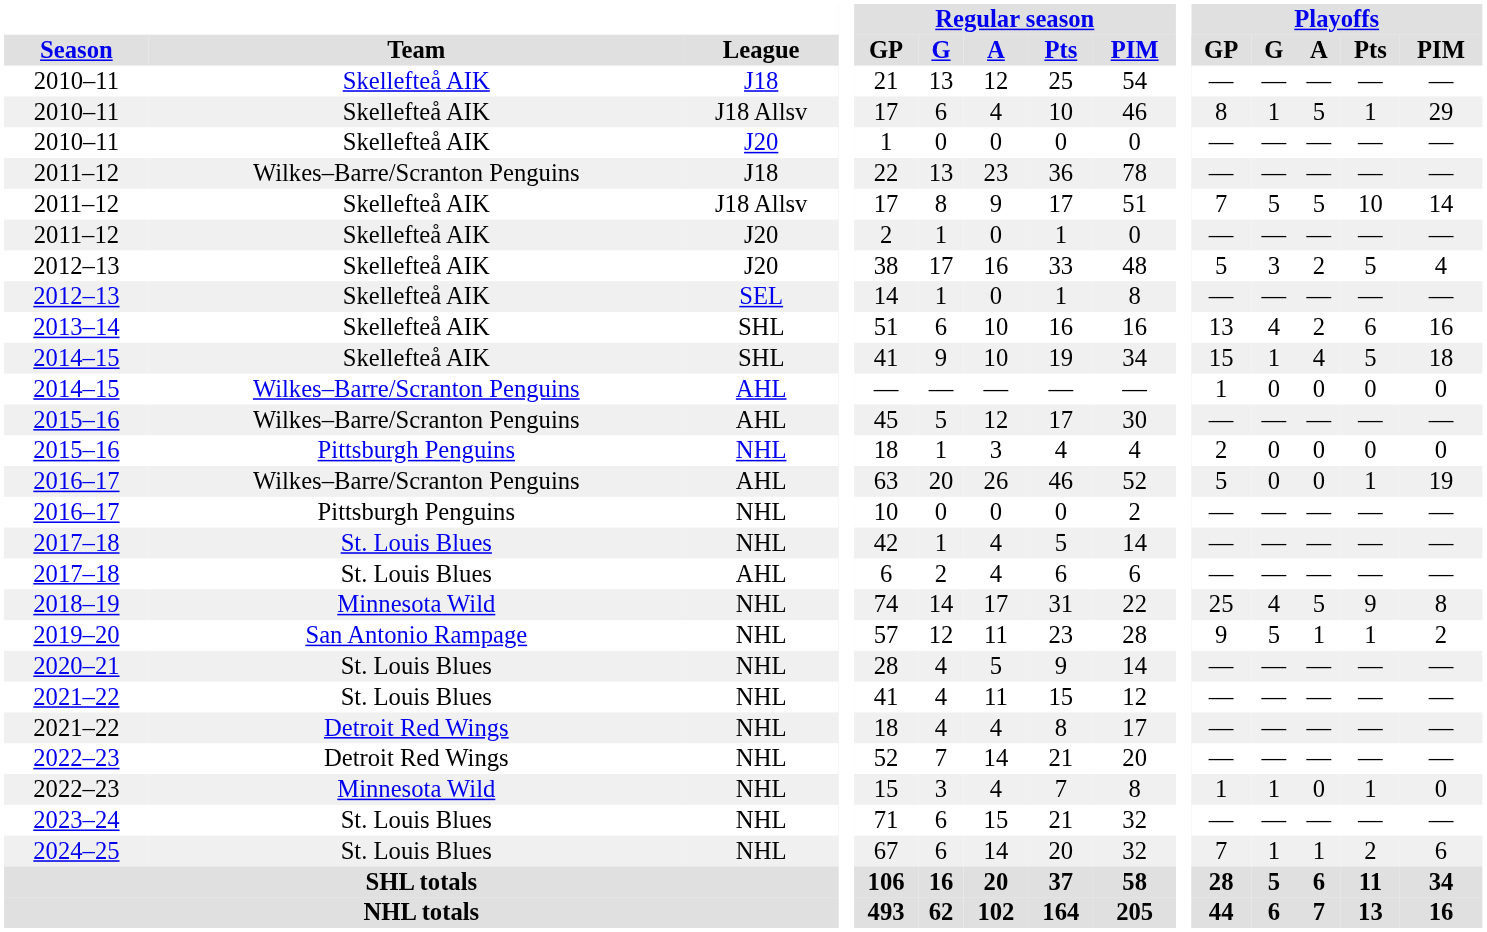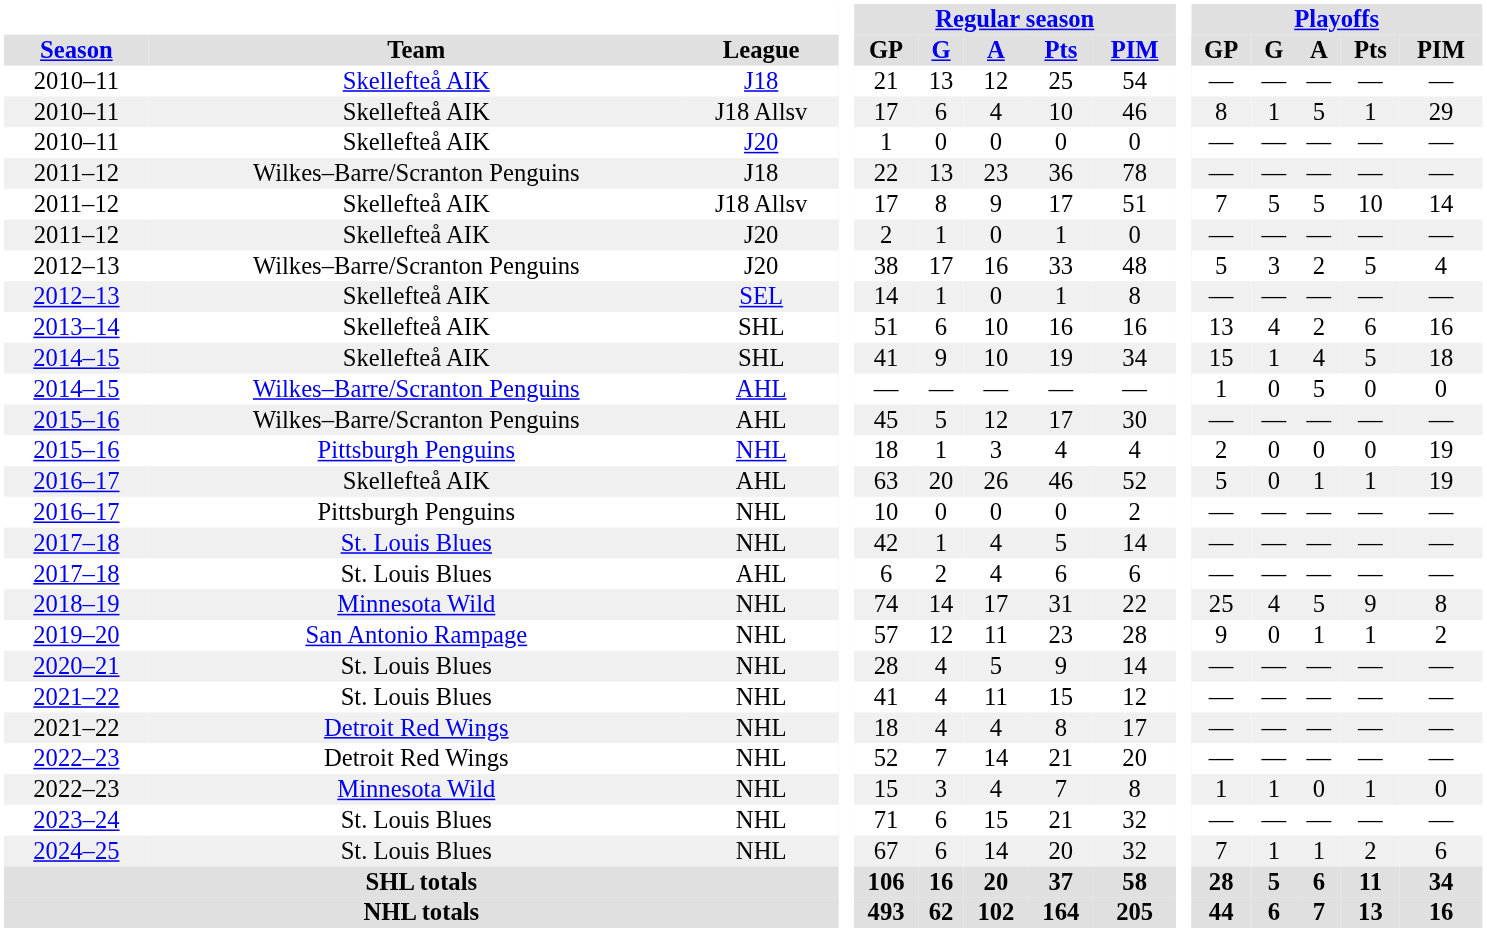 <table border="0" cellpadding="1" cellspacing="0" style="text-align:center; width:60em;">
 <tr bgcolor="#e0e0e0">
 <th colspan="3" bgcolor="#ffffff"> </th>
 <th rowspan="100" bgcolor="#ffffff"> </th>
 <th colspan="5"><a href='#'>Regular season</a></th>
 <th rowspan="100" bgcolor="#ffffff"> </th>
 <th colspan="5"><a href='#'>Playoffs</a></th>
 </tr>
 <tr bgcolor="#e0e0e0">
 <th><a href='#'>Season</a></th>
 <th>Team</th>
 <th>League</th>
 <th>GP</th>
 <th><a href='#'>G</a></th>
 <th><a href='#'>A</a></th>
 <th><a href='#'>Pts</a></th>
 <th><a href='#'>PIM</a></th>
 <th>GP</th>
 <th>G</th>
 <th>A</th>
 <th>Pts</th>
 <th>PIM</th>
 </tr>
 <tr>
 <td>2010–11</td>
 <td><a href='#'>Skellefteå AIK</a></td>
 <td><a href='#'>J18</a></td>
 <td>21</td>
 <td>13</td>
 <td>12</td>
 <td>25</td>
 <td>54</td>
 <td>—</td>
 <td>—</td>
 <td>—</td>
 <td>—</td>
 <td>—</td>
 </tr>
 <tr bgcolor="#f0f0f0">
 <td>2010–11</td>
 <td>Skellefteå AIK</td>
 <td>J18 Allsv</td>
 <td>17</td>
 <td>6</td>
 <td>4</td>
 <td>10</td>
 <td>46</td>
 <td>8</td>
 <td>1</td>
 <td>5</td>
 <td>1</td>
 <td>29</td>
 </tr>
 <tr>
 <td>2010–11</td>
 <td>Skellefteå AIK</td>
 <td><a href='#'>J20</a></td>
 <td>1</td>
 <td>0</td>
 <td>0</td>
 <td>0</td>
 <td>0</td>
 <td>—</td>
 <td>—</td>
 <td>—</td>
 <td>—</td>
 <td>—</td>
 </tr>
 <tr bgcolor="#f0f0f0">
 <td>2011–12</td>
 <td>Wilkes–Barre/Scranton Penguins</td>
 <td>J18</td>
 <td>22</td>
 <td>13</td>
 <td>23</td>
 <td>36</td>
 <td>78</td>
 <td>—</td>
 <td>—</td>
 <td>—</td>
 <td>—</td>
 <td>—</td>
 </tr>
 <tr>
 <td>2011–12</td>
 <td>Skellefteå AIK</td>
 <td>J18 Allsv</td>
 <td>17</td>
 <td>8</td>
 <td>9</td>
 <td>17</td>
 <td>51</td>
 <td>7</td>
 <td>5</td>
 <td>5</td>
 <td>10</td>
 <td>14</td>
 </tr>
 <tr bgcolor="#f0f0f0">
 <td>2011–12</td>
 <td>Skellefteå AIK</td>
 <td>J20</td>
 <td>2</td>
 <td>1</td>
 <td>0</td>
 <td>1</td>
 <td>0</td>
 <td>—</td>
 <td>—</td>
 <td>—</td>
 <td>—</td>
 <td>—</td>
 </tr>
 <tr>
 <td>2012–13</td>
-<td>Skellefteå AIK</td>
+<td>Wilkes–Barre/Scranton Penguins</td>
 <td>J20</td>
 <td>38</td>
 <td>17</td>
 <td>16</td>
 <td>33</td>
 <td>48</td>
 <td>5</td>
 <td>3</td>
 <td>2</td>
 <td>5</td>
 <td>4</td>
 </tr>
 <tr bgcolor="#f0f0f0">
 <td><a href='#'>2012–13</a></td>
 <td>Skellefteå AIK</td>
 <td><a href='#'>SEL</a></td>
 <td>14</td>
 <td>1</td>
 <td>0</td>
 <td>1</td>
 <td>8</td>
 <td>—</td>
 <td>—</td>
 <td>—</td>
 <td>—</td>
 <td>—</td>
 </tr>
 <tr>
 <td><a href='#'>2013–14</a></td>
 <td>Skellefteå AIK</td>
 <td>SHL</td>
 <td>51</td>
 <td>6</td>
 <td>10</td>
 <td>16</td>
 <td>16</td>
 <td>13</td>
 <td>4</td>
 <td>2</td>
 <td>6</td>
 <td>16</td>
 </tr>
 <tr bgcolor="#f0f0f0">
 <td><a href='#'>2014–15</a></td>
 <td>Skellefteå AIK</td>
 <td>SHL</td>
 <td>41</td>
 <td>9</td>
 <td>10</td>
 <td>19</td>
 <td>34</td>
 <td>15</td>
 <td>1</td>
 <td>4</td>
 <td>5</td>
 <td>18</td>
 </tr>
 <tr>
 <td><a href='#'>2014–15</a></td>
 <td><a href='#'>Wilkes–Barre/Scranton Penguins</a></td>
 <td><a href='#'>AHL</a></td>
 <td>—</td>
 <td>—</td>
 <td>—</td>
 <td>—</td>
 <td>—</td>
 <td>1</td>
 <td>0</td>
-<td>0</td>
+<td>5</td>
 <td>0</td>
 <td>0</td>
 </tr>
 <tr bgcolor="#f0f0f0">
 <td><a href='#'>2015–16</a></td>
 <td>Wilkes–Barre/Scranton Penguins</td>
 <td>AHL</td>
 <td>45</td>
 <td>5</td>
 <td>12</td>
 <td>17</td>
 <td>30</td>
 <td>—</td>
 <td>—</td>
 <td>—</td>
 <td>—</td>
 <td>—</td>
 </tr>
 <tr>
 <td><a href='#'>2015–16</a></td>
 <td><a href='#'>Pittsburgh Penguins</a></td>
 <td><a href='#'>NHL</a></td>
 <td>18</td>
 <td>1</td>
 <td>3</td>
 <td>4</td>
 <td>4</td>
 <td>2</td>
 <td>0</td>
 <td>0</td>
 <td>0</td>
-<td>0</td>
+<td>19</td>
 </tr>
 <tr bgcolor="#f0f0f0">
 <td><a href='#'>2016–17</a></td>
-<td>Wilkes–Barre/Scranton Penguins</td>
+<td>Skellefteå AIK</td>
 <td>AHL</td>
 <td>63</td>
 <td>20</td>
 <td>26</td>
 <td>46</td>
 <td>52</td>
 <td>5</td>
 <td>0</td>
-<td>0</td>
+<td>1</td>
 <td>1</td>
 <td>19</td>
 </tr>
 <tr>
 <td><a href='#'>2016–17</a></td>
 <td>Pittsburgh Penguins</td>
 <td>NHL</td>
 <td>10</td>
 <td>0</td>
 <td>0</td>
 <td>0</td>
 <td>2</td>
 <td>—</td>
 <td>—</td>
 <td>—</td>
 <td>—</td>
 <td>—</td>
 </tr>
 <tr bgcolor="#f0f0f0">
 <td><a href='#'>2017–18</a></td>
 <td><a href='#'>St. Louis Blues</a></td>
 <td>NHL</td>
 <td>42</td>
 <td>1</td>
 <td>4</td>
 <td>5</td>
 <td>14</td>
 <td>—</td>
 <td>—</td>
 <td>—</td>
 <td>—</td>
 <td>—</td>
 </tr>
 <tr>
 <td><a href='#'>2017–18</a></td>
 <td>St. Louis Blues</td>
 <td>AHL</td>
 <td>6</td>
 <td>2</td>
 <td>4</td>
 <td>6</td>
 <td>6</td>
 <td>—</td>
 <td>—</td>
 <td>—</td>
 <td>—</td>
 <td>—</td>
 </tr>
 <tr bgcolor="#f0f0f0">
 <td><a href='#'>2018–19</a></td>
 <td><a href='#'>Minnesota Wild</a></td>
 <td>NHL</td>
 <td>74</td>
 <td>14</td>
 <td>17</td>
 <td>31</td>
 <td>22</td>
 <td>25</td>
 <td>4</td>
 <td>5</td>
 <td>9</td>
 <td>8</td>
 </tr>
 <tr>
 <td><a href='#'>2019–20</a></td>
 <td><a href='#'>San Antonio Rampage</a></td>
 <td>NHL</td>
 <td>57</td>
 <td>12</td>
 <td>11</td>
 <td>23</td>
 <td>28</td>
 <td>9</td>
-<td>5</td>
+<td>0</td>
 <td>1</td>
 <td>1</td>
 <td>2</td>
 </tr>
 <tr bgcolor="#f0f0f0">
 <td><a href='#'>2020–21</a></td>
 <td>St. Louis Blues</td>
 <td>NHL</td>
 <td>28</td>
 <td>4</td>
 <td>5</td>
 <td>9</td>
 <td>14</td>
 <td>—</td>
 <td>—</td>
 <td>—</td>
 <td>—</td>
 <td>—</td>
 </tr>
 <tr>
 <td><a href='#'>2021–22</a></td>
 <td>St. Louis Blues</td>
 <td>NHL</td>
 <td>41</td>
 <td>4</td>
 <td>11</td>
 <td>15</td>
 <td>12</td>
 <td>—</td>
 <td>—</td>
 <td>—</td>
 <td>—</td>
 <td>—</td>
 </tr>
 <tr bgcolor="#f0f0f0">
 <td>2021–22</td>
 <td><a href='#'>Detroit Red Wings</a></td>
 <td>NHL</td>
 <td>18</td>
 <td>4</td>
 <td>4</td>
 <td>8</td>
 <td>17</td>
 <td>—</td>
 <td>—</td>
 <td>—</td>
 <td>—</td>
 <td>—</td>
 </tr>
 <tr>
 <td><a href='#'>2022–23</a></td>
 <td>Detroit Red Wings</td>
 <td>NHL</td>
 <td>52</td>
 <td>7</td>
 <td>14</td>
 <td>21</td>
 <td>20</td>
 <td>—</td>
 <td>—</td>
 <td>—</td>
 <td>—</td>
 <td>—</td>
 </tr>
 <tr bgcolor="#f0f0f0">
 <td>2022–23</td>
 <td><a href='#'>Minnesota Wild</a></td>
 <td>NHL</td>
 <td>15</td>
 <td>3</td>
 <td>4</td>
 <td>7</td>
 <td>8</td>
 <td>1</td>
 <td>1</td>
 <td>0</td>
 <td>1</td>
 <td>0</td>
 </tr>
 <tr>
 <td><a href='#'>2023–24</a></td>
 <td>St. Louis Blues</td>
 <td>NHL</td>
 <td>71</td>
 <td>6</td>
 <td>15</td>
 <td>21</td>
 <td>32</td>
 <td>—</td>
 <td>—</td>
 <td>—</td>
 <td>—</td>
 <td>—</td>
 </tr>
 <tr bgcolor="#f0f0f0">
 <td><a href='#'>2024–25</a></td>
 <td>St. Louis Blues</td>
 <td>NHL</td>
 <td>67</td>
 <td>6</td>
 <td>14</td>
 <td>20</td>
 <td>32</td>
 <td>7</td>
 <td>1</td>
 <td>1</td>
 <td>2</td>
 <td>6</td>
 </tr>
 <tr bgcolor="#e0e0e0">
 <th colspan="3">SHL totals</th>
 <th>106</th>
 <th>16</th>
 <th>20</th>
 <th>37</th>
 <th>58</th>
 <th>28</th>
 <th>5</th>
 <th>6</th>
 <th>11</th>
 <th>34</th>
 </tr>
 <tr bgcolor="#e0e0e0">
 <th colspan="3">NHL totals</th>
 <th>493</th>
 <th>62</th>
 <th>102</th>
 <th>164</th>
 <th>205</th>
 <th>44</th>
 <th>6</th>
 <th>7</th>
 <th>13</th>
 <th>16</th>
 </tr>
 </table>
